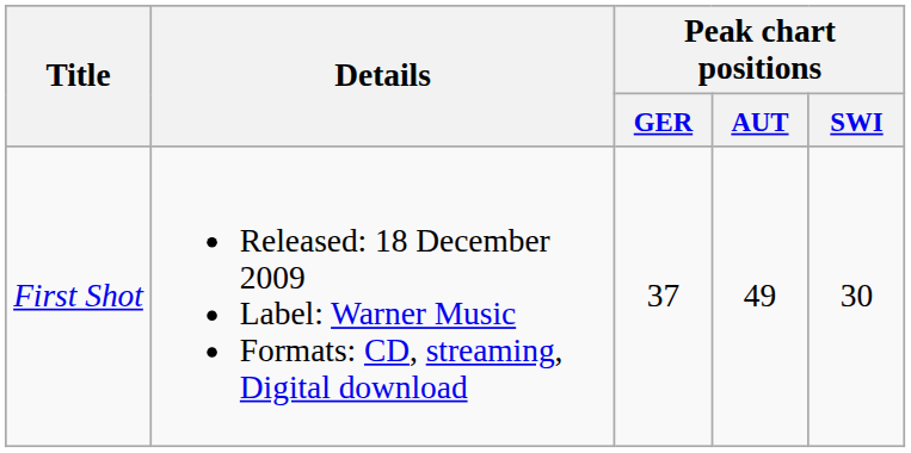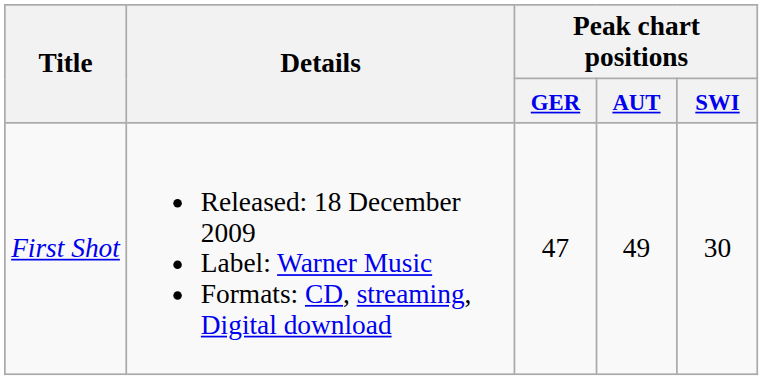 <table class="wikitable">
 <tr>
 <th rowspan="2">Title</th>
 <th width="220" rowspan="2">Details</th>
 <th colspan="3">Peak chart positions</th>
 </tr>
 <tr>
 <th width="40"><small><a href='#'>GER</a></small></th>
 <th width="40"><small><a href='#'>AUT</a></small></th>
 <th width="40"><small><a href='#'>SWI</a></small></th>
 </tr>
 <tr>
 <td><em><a href='#'>First Shot</a></em></td>
 <td><br><ul><li>Released: 18 December 2009</li><li>Label: <a href='#'>Warner Music</a></li><li>Formats: <a href='#'>CD</a>, <a href='#'>streaming</a>, <a href='#'>Digital download</a></li></ul></td>
-<td align="center">37</td>
+<td align="center">47</td>
 <td align="center">49</td>
 <td align="center">30</td>
 </tr>
 </table>
